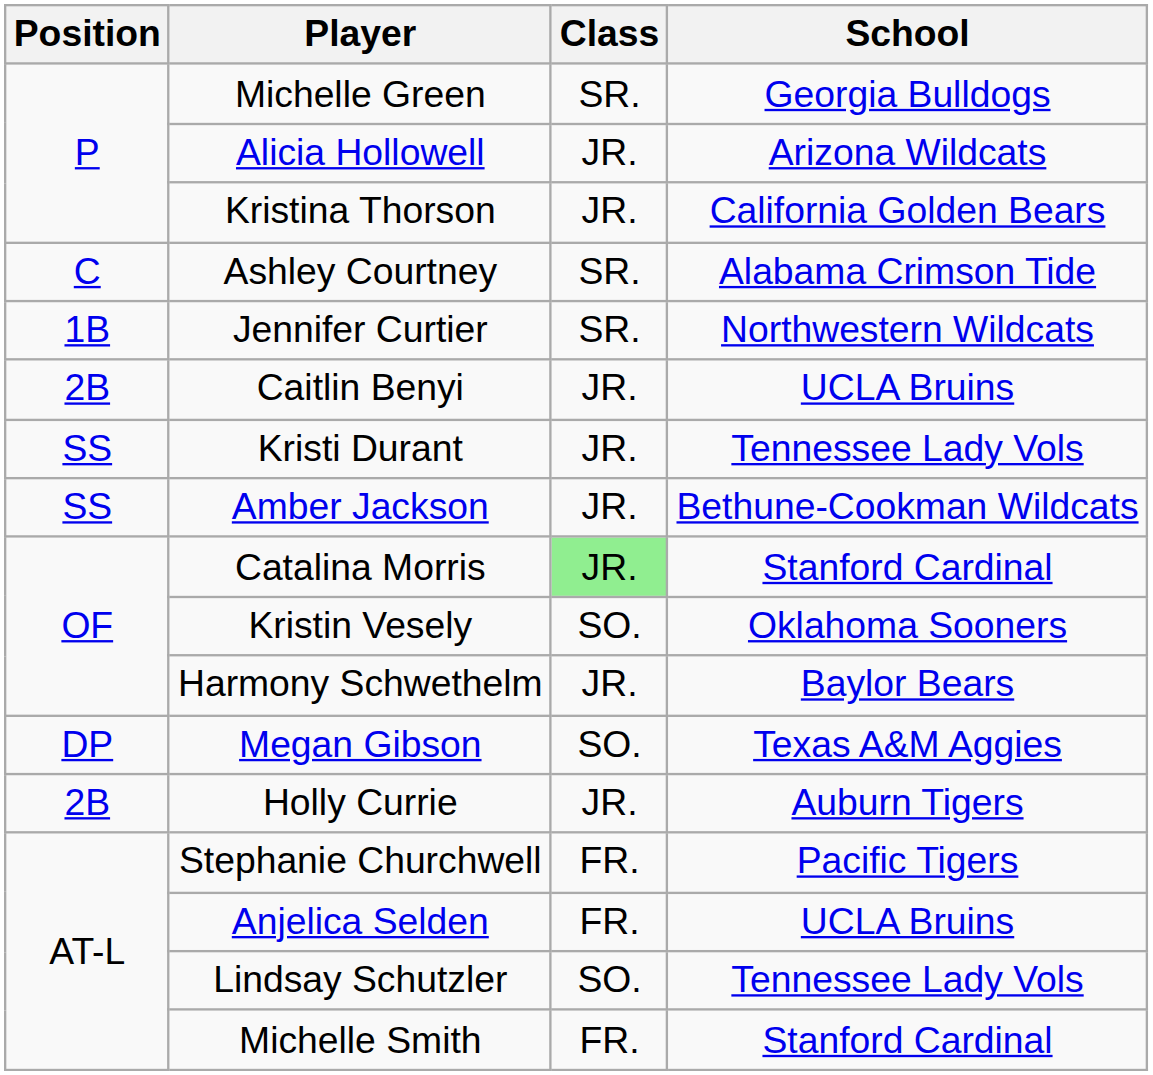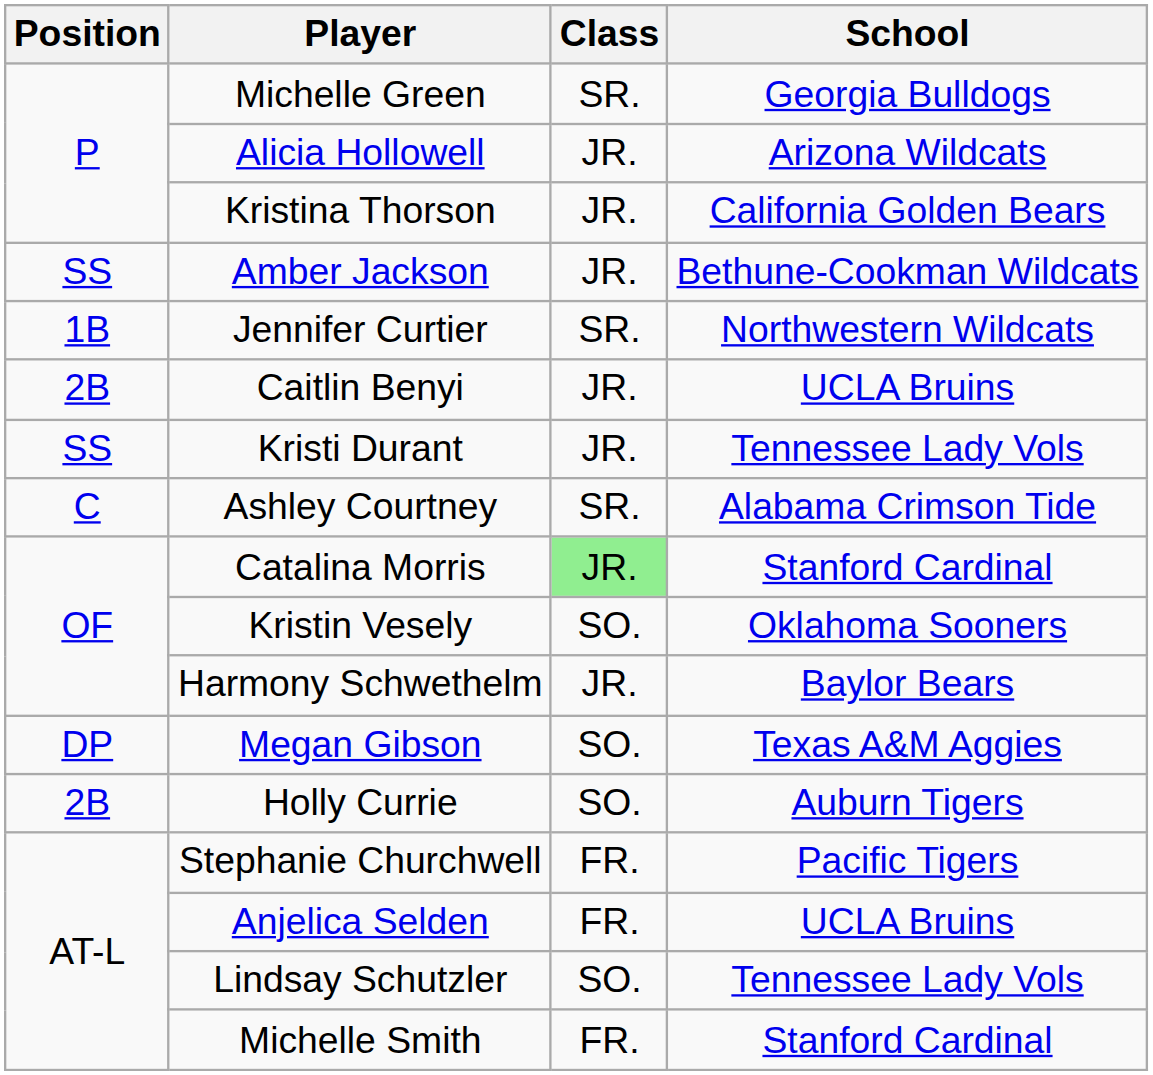 <table class="wikitable">
 <tr>
 <th>Position</th>
 <th>Player</th>
 <th>Class</th>
 <th>School</th>
 </tr>
 <tr align=center>
 <td rowspan=3><a href='#'>P</a></td>
 <td>Michelle Green</td>
 <td>SR.</td>
 <td><a href='#'>Georgia Bulldogs</a></td>
 </tr>
 <tr align=center>
 <td><a href='#'>Alicia Hollowell</a></td>
 <td>JR.</td>
 <td><a href='#'>Arizona Wildcats</a></td>
 </tr>
 <tr align=center>
 <td>Kristina Thorson</td>
 <td>JR.</td>
 <td><a href='#'>California Golden Bears</a></td>
 </tr>
 <tr align=center>
-<td rowspan=1><a href='#'>C</a></td>
-<td>Ashley Courtney</td>
-<td>SR.</td>
-<td><a href='#'>Alabama Crimson Tide</a></td>
+<td rowspan=1><a href='#'>SS</a></td>
+<td><a href='#'>Amber Jackson</a></td>
+<td>JR.</td>
+<td><a href='#'>Bethune-Cookman Wildcats</a></td>
 </tr>
 <tr align=center>
 <td rowspan=1><a href='#'>1B</a></td>
 <td>Jennifer Curtier</td>
 <td>SR.</td>
 <td><a href='#'>Northwestern Wildcats</a></td>
 </tr>
 <tr align=center>
 <td rowspan=1><a href='#'>2B</a></td>
 <td>Caitlin Benyi</td>
 <td>JR.</td>
 <td><a href='#'>UCLA Bruins</a></td>
 </tr>
 <tr align=center>
 <td rowspan=1><a href='#'>SS</a></td>
 <td>Kristi Durant</td>
 <td>JR.</td>
 <td><a href='#'>Tennessee Lady Vols</a></td>
 </tr>
 <tr align=center>
-<td rowspan=1><a href='#'>SS</a></td>
-<td><a href='#'>Amber Jackson</a></td>
-<td>JR.</td>
-<td><a href='#'>Bethune-Cookman Wildcats</a></td>
+<td rowspan=1><a href='#'>C</a></td>
+<td>Ashley Courtney</td>
+<td>SR.</td>
+<td><a href='#'>Alabama Crimson Tide</a></td>
 </tr>
 <tr align=center>
 <td rowspan=3><a href='#'>OF</a></td>
 <td>Catalina Morris</td>
 <td style="background: lightgreen;">JR.</td>
 <td><a href='#'>Stanford Cardinal</a></td>
 </tr>
 <tr align=center>
 <td>Kristin Vesely</td>
 <td>SO.</td>
 <td><a href='#'>Oklahoma Sooners</a></td>
 </tr>
 <tr align=center>
 <td>Harmony Schwethelm</td>
 <td>JR.</td>
 <td><a href='#'>Baylor Bears</a></td>
 </tr>
 <tr align=center>
 <td rowspan=1><a href='#'>DP</a></td>
 <td><a href='#'>Megan Gibson</a></td>
 <td>SO.</td>
 <td><a href='#'>Texas A&M Aggies</a></td>
 </tr>
 <tr align=center>
 <td rowspan=1><a href='#'>2B</a></td>
 <td>Holly Currie</td>
-<td>JR.</td>
+<td>SO.</td>
 <td><a href='#'>Auburn Tigers</a></td>
 </tr>
 <tr align=center>
 <td rowspan=5>AT-L</td>
 <td>Stephanie Churchwell</td>
 <td>FR.</td>
 <td><a href='#'>Pacific Tigers</a></td>
 </tr>
 <tr align=center>
 <td><a href='#'>Anjelica Selden</a></td>
 <td>FR.</td>
 <td><a href='#'>UCLA Bruins</a></td>
 </tr>
 <tr align=center>
 <td>Lindsay Schutzler</td>
 <td>SO.</td>
 <td><a href='#'>Tennessee Lady Vols</a></td>
 </tr>
 <tr align=center>
 <td>Michelle Smith</td>
 <td>FR.</td>
 <td><a href='#'>Stanford Cardinal</a></td>
 </tr>
 </table>
